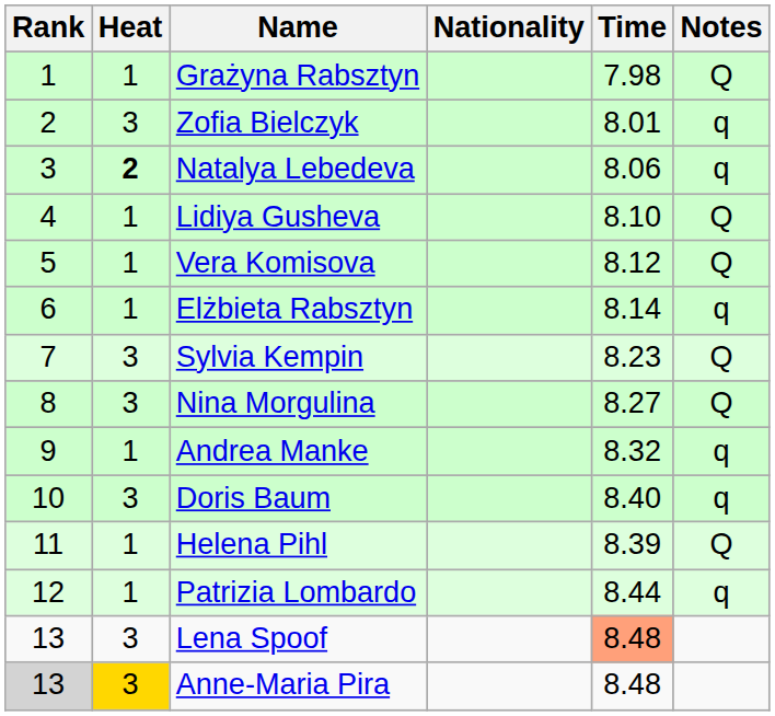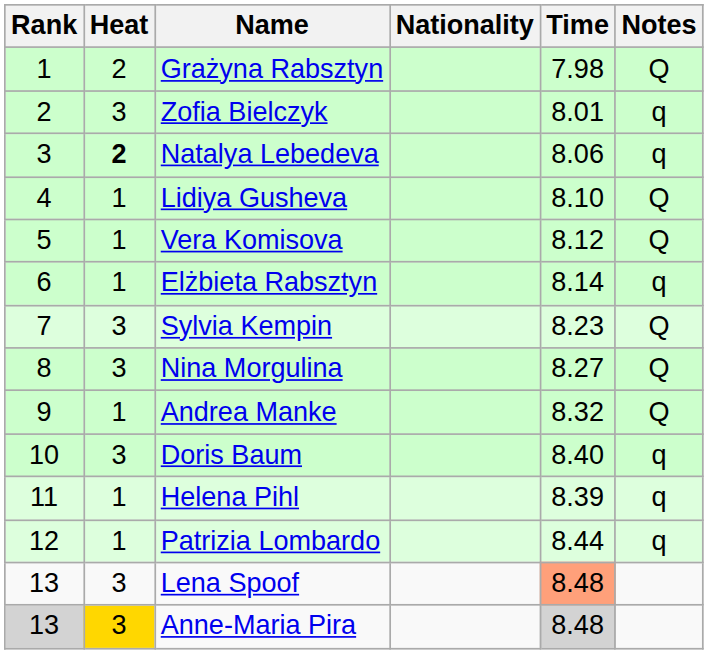 <table class="wikitable sortable" style="text-align:center">
 <tr>
 <th>Rank</th>
 <th>Heat</th>
 <th>Name</th>
 <th>Nationality</th>
 <th>Time</th>
 <th>Notes</th>
 </tr>
 <tr bgcolor=ccffcc>
 <td>1</td>
-<td>1</td>
+<td>2</td>
 <td align="left"><a href='#'>Grażyna Rabsztyn</a></td>
 <td align=left></td>
 <td>7.98</td>
 <td>Q</td>
 </tr>
 <tr bgcolor=ccffcc>
 <td>2</td>
 <td>3</td>
 <td align="left"><a href='#'>Zofia Bielczyk</a></td>
 <td align=left></td>
 <td>8.01</td>
 <td>q</td>
 </tr>
 <tr bgcolor=ccffcc>
 <td>3</td>
 <td><strong>2</strong></td>
 <td align="left"><a href='#'>Natalya Lebedeva</a></td>
 <td align=left></td>
 <td>8.06</td>
 <td>q</td>
 </tr>
 <tr bgcolor=ccffcc>
 <td>4</td>
 <td>1</td>
 <td align="left"><a href='#'>Lidiya Gusheva</a></td>
 <td align=left></td>
 <td>8.10</td>
 <td>Q</td>
 </tr>
 <tr bgcolor=ccffcc>
 <td>5</td>
 <td>1</td>
 <td align="left"><a href='#'>Vera Komisova</a></td>
 <td align=left></td>
 <td>8.12</td>
 <td>Q</td>
 </tr>
 <tr bgcolor=ccffcc>
 <td>6</td>
 <td>1</td>
 <td align="left"><a href='#'>Elżbieta Rabsztyn</a></td>
 <td align=left></td>
 <td>8.14</td>
 <td>q</td>
 </tr>
 <tr bgcolor=ddffdd>
 <td>7</td>
 <td>3</td>
 <td align="left"><a href='#'>Sylvia Kempin</a></td>
 <td align=left></td>
 <td>8.23</td>
 <td>Q</td>
 </tr>
 <tr bgcolor=ccffcc>
 <td>8</td>
 <td>3</td>
 <td align="left"><a href='#'>Nina Morgulina</a></td>
 <td align=left></td>
 <td>8.27</td>
 <td>Q</td>
 </tr>
 <tr bgcolor=ccffcc>
 <td>9</td>
 <td>1</td>
 <td align="left"><a href='#'>Andrea Manke</a></td>
 <td align=left></td>
 <td>8.32</td>
-<td>q</td>
+<td>Q</td>
 </tr>
 <tr bgcolor=ccffcc>
 <td>10</td>
 <td>3</td>
 <td align="left"><a href='#'>Doris Baum</a></td>
 <td align=left></td>
 <td>8.40</td>
 <td>q</td>
 </tr>
 <tr bgcolor=ddffdd>
 <td>11</td>
 <td>1</td>
 <td align="left"><a href='#'>Helena Pihl</a></td>
 <td align=left></td>
 <td>8.39</td>
-<td>Q</td>
+<td>q</td>
 </tr>
 <tr bgcolor=ddffdd>
 <td>12</td>
 <td>1</td>
 <td align="left"><a href='#'>Patrizia Lombardo</a></td>
 <td align=left></td>
 <td>8.44</td>
 <td>q</td>
 </tr>
 <tr>
 <td>13</td>
 <td>3</td>
 <td align="left"><a href='#'>Lena Spoof</a></td>
 <td align=left></td>
 <td style="background: lightsalmon;">8.48</td>
 <td></td>
 </tr>
 <tr>
 <td style="background: lightgrey;">13</td>
 <td style="background: gold;">3</td>
 <td align="left"><a href='#'>Anne-Maria Pira</a></td>
 <td align=left></td>
-<td>8.48</td>
+<td style="background: lightgrey;">8.48</td>
 <td></td>
 </tr>
 </table>
